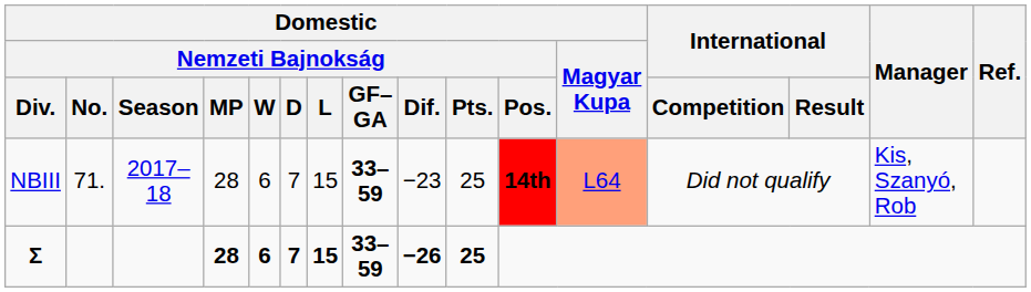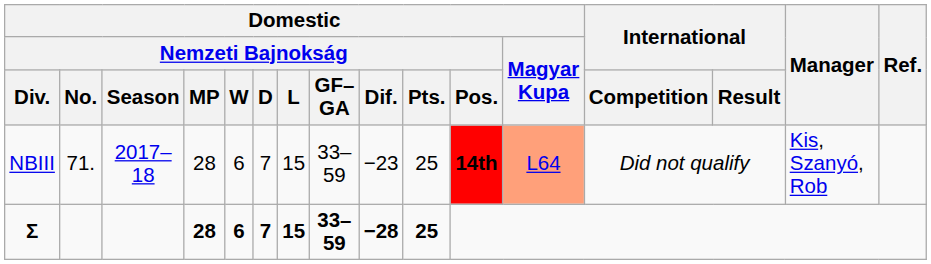 <table class="wikitable"  style="text-align:center">
 <tr>
 <th colspan="12">Domestic</th>
 <th colspan="2" rowspan="2">International</th>
 <th rowspan="3">Manager</th>
 <th rowspan="3">Ref.</th>
 </tr>
 <tr>
 <th colspan="11"><a href='#'>Nemzeti Bajnokság</a></th>
 <th rowspan="2"><a href='#'>Magyar<br>Kupa</a></th>
 </tr>
 <tr>
 <th>Div.</th>
 <th>No.</th>
 <th>Season</th>
 <th>MP</th>
 <th>W</th>
 <th>D</th>
 <th>L</th>
 <th>GF–GA</th>
 <th>Dif.</th>
 <th>Pts.</th>
 <th>Pos.</th>
 <th>Competition</th>
 <th>Result</th>
 </tr>
 <tr>
 <td><a href='#'>NBIII</a></td>
 <td>71.</td>
 <td><a href='#'>2017–18</a></td>
 <td>28</td>
 <td>6</td>
 <td>7</td>
 <td>15</td>
-<td><strong>33–59</strong></td>
+<td>33–59</td>
 <td>−23</td>
 <td>25</td>
 <td style="background:red;"><strong>14th</strong></td>
 <td style="background: lightsalmon;"><a href='#'>L64</a></td>
 <td colspan="2" rowspan="1"><em>Did not qualify</em></td>
 <td style="text-align:left"> <a href='#'>Kis</a>,  <a href='#'>Szanyó</a>,  <a href='#'>Rob</a></td>
 <td></td>
 </tr>
 <tr>
 <td><strong>Σ</strong></td>
 <td></td>
 <td></td>
 <td><strong>28</strong></td>
 <td><strong>6</strong></td>
 <td><strong>7</strong></td>
 <td><strong>15</strong></td>
 <td><strong>33–59</strong></td>
-<td><strong>−26</strong></td>
+<td><strong>−28</strong></td>
 <td><strong>25</strong></td>
 </tr>
 </table>
